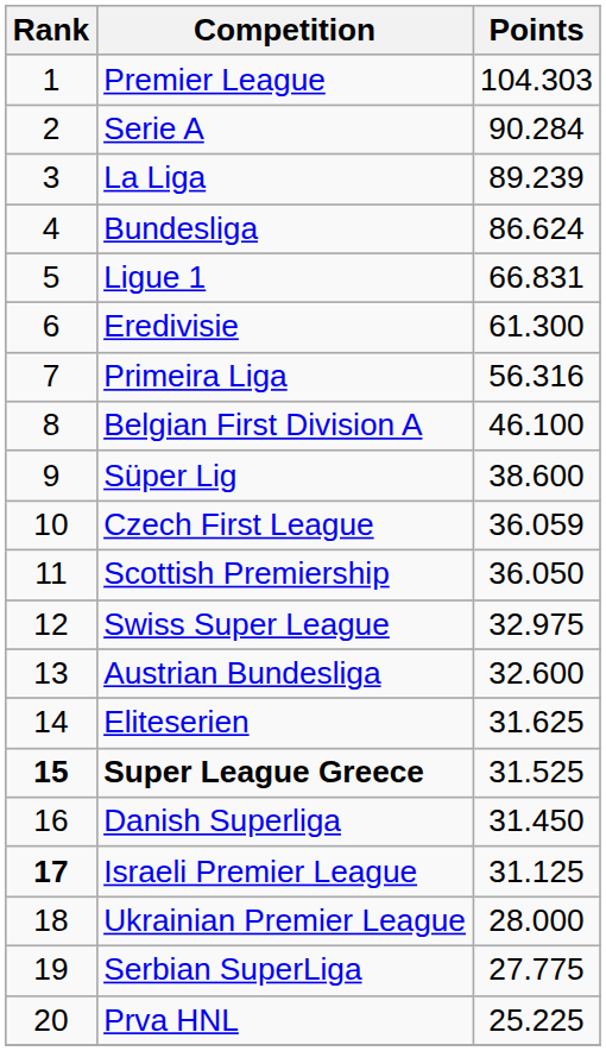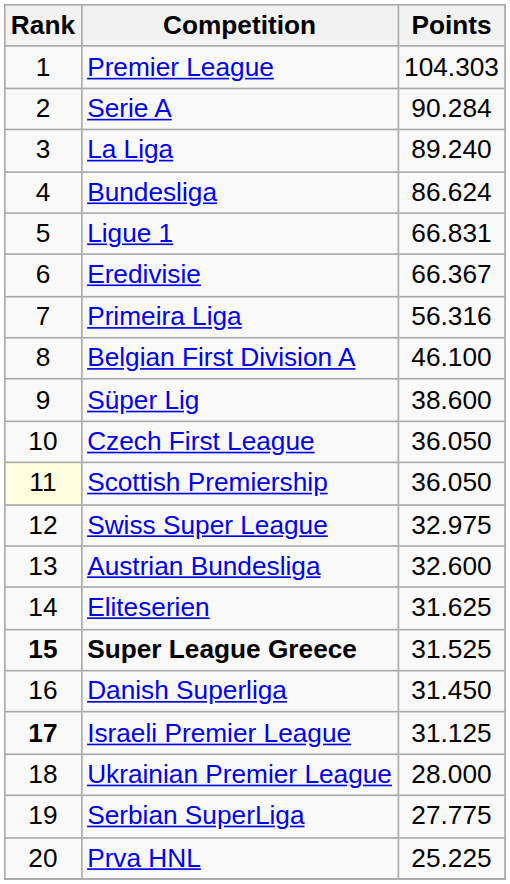 <table class="wikitable" style="text-align:center">
 <tr>
 <th>Rank</th>
 <th>Competition</th>
 <th>Points</th>
 </tr>
 <tr>
 <td>1</td>
 <td align="left"> <a href='#'>Premier League</a></td>
 <td>104.303</td>
 </tr>
 <tr>
 <td>2</td>
 <td align="left"> <a href='#'>Serie A</a></td>
 <td>90.284</td>
 </tr>
 <tr>
 <td>3</td>
 <td align="left"> <a href='#'>La Liga</a></td>
-<td>89.239</td>
+<td>89.240</td>
 </tr>
 <tr>
 <td>4</td>
 <td align="left"> <a href='#'>Bundesliga</a></td>
 <td>86.624</td>
 </tr>
 <tr>
 <td>5</td>
 <td align="left"> <a href='#'>Ligue 1</a></td>
 <td>66.831</td>
 </tr>
 <tr>
 <td>6</td>
 <td align="left"> <a href='#'>Eredivisie</a></td>
-<td>61.300</td>
+<td>66.367</td>
 </tr>
 <tr>
 <td>7</td>
 <td align="left"> <a href='#'>Primeira Liga</a></td>
 <td>56.316</td>
 </tr>
 <tr>
 <td>8</td>
 <td align="left"> <a href='#'>Belgian First Division A</a></td>
 <td>46.100</td>
 </tr>
 <tr>
 <td>9</td>
 <td align="left"> <a href='#'>Süper Lig</a></td>
 <td>38.600</td>
 </tr>
 <tr>
 <td>10</td>
 <td align="left"> <a href='#'>Czech First League</a></td>
-<td>36.059</td>
+<td>36.050</td>
 </tr>
 <tr>
-<td>11</td>
+<td style="background: lightyellow;">11</td>
 <td align="left"> <a href='#'>Scottish Premiership</a></td>
 <td>36.050</td>
 </tr>
 <tr>
 <td>12</td>
 <td align="left"> <a href='#'>Swiss Super League</a></td>
 <td>32.975</td>
 </tr>
 <tr>
 <td>13</td>
 <td align="left"> <a href='#'>Austrian Bundesliga</a></td>
 <td>32.600</td>
 </tr>
 <tr>
 <td>14</td>
 <td align="left"> <a href='#'>Eliteserien</a></td>
 <td>31.625</td>
 </tr>
 <tr>
 <td><strong>15</strong></td>
 <td align="left"> <strong>Super League Greece</strong></td>
 <td>31.525</td>
 </tr>
 <tr>
 <td>16</td>
 <td align="left"> <a href='#'>Danish Superliga</a></td>
 <td>31.450</td>
 </tr>
 <tr>
 <td><strong>17</strong></td>
 <td align="left"> <a href='#'>Israeli Premier League</a></td>
 <td>31.125</td>
 </tr>
 <tr>
 <td>18</td>
 <td align="left"> <a href='#'>Ukrainian Premier League</a></td>
 <td>28.000</td>
 </tr>
 <tr>
 <td>19</td>
 <td align="left"> <a href='#'>Serbian SuperLiga</a></td>
 <td>27.775</td>
 </tr>
 <tr>
 <td>20</td>
 <td align="left"> <a href='#'>Prva HNL</a></td>
 <td>25.225</td>
 </tr>
 <tr>
 </tr>
 </table>
